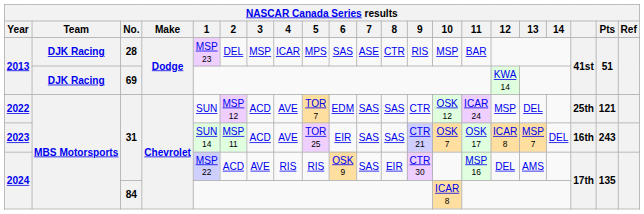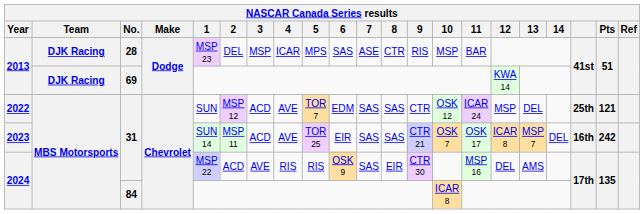 <table class="wikitable" style="text-align:center; font-size:80%">
 <tr>
 <th colspan="21"><a href='#'>NASCAR Canada Series</a> results</th>
 </tr>
 <tr>
 <th>Year</th>
 <th>Team</th>
 <th>No.</th>
 <th>Make</th>
 <th>1</th>
 <th>2</th>
 <th>3</th>
 <th>4</th>
 <th>5</th>
 <th>6</th>
 <th>7</th>
 <th>8</th>
 <th>9</th>
 <th>10</th>
 <th>11</th>
 <th>12</th>
 <th>13</th>
 <th>14</th>
 <th></th>
 <th>Pts</th>
 <th>Ref</th>
 </tr>
 <tr>
 <th rowspan="2"><a href='#'>2013</a></th>
 <th><a href='#'>DJK Racing</a></th>
 <th>28</th>
 <th rowspan="2"><a href='#'>Dodge</a></th>
 <td style="background:#EFCFFF;"><a href='#'>MSP</a><br><small>23</small></td>
 <td><a href='#'>DEL</a></td>
 <td><a href='#'>MSP</a></td>
 <td><a href='#'>ICAR</a></td>
 <td><a href='#'>MPS</a></td>
 <td><a href='#'>SAS</a></td>
 <td><a href='#'>ASE</a></td>
 <td><a href='#'>CTR</a></td>
 <td><a href='#'>RIS</a></td>
 <td><a href='#'>MSP</a></td>
 <td><a href='#'>BAR</a></td>
 <td colspan="3"></td>
 <th rowspan="2">41st</th>
 <th rowspan="2">51</th>
 <th rowspan="2"></th>
 </tr>
 <tr>
 <th><a href='#'>DJK Racing</a></th>
 <th>69</th>
 <td colspan="11"></td>
 <td style="background:#DFFFDF;"><a href='#'>KWA</a><br><small>14</small></td>
 <td colspan="2"></td>
 </tr>
 <tr>
 <th><a href='#'>2022</a></th>
 <th rowspan="4"><a href='#'>MBS Motorsports</a></th>
 <th rowspan="3">31</th>
 <th rowspan="4"><a href='#'>Chevrolet</a></th>
 <td><a href='#'>SUN</a></td>
 <td style="background:#EFCFFF;"><a href='#'>MSP</a><br><small>12</small></td>
 <td><a href='#'>ACD</a></td>
 <td><a href='#'>AVE</a></td>
 <td style="background:#FFDF9F;"><a href='#'>TOR</a><br><small>7</small></td>
 <td><a href='#'>EDM</a></td>
 <td><a href='#'>SAS</a></td>
 <td><a href='#'>SAS</a></td>
 <td><a href='#'>CTR</a></td>
 <td style="background:#DFFFDF;"><a href='#'>OSK</a><br><small>12</small></td>
 <td style="background:#EFCFFF;"><a href='#'>ICAR</a><br><small>24</small></td>
 <td><a href='#'>MSP</a></td>
 <td><a href='#'>DEL</a></td>
 <td></td>
 <th>25th</th>
 <th>121</th>
 <th></th>
 </tr>
 <tr>
 <th><a href='#'>2023</a></th>
 <td style="background:#DFFFDF;"><a href='#'>SUN</a><br><small>14</small></td>
 <td style="background:#DFFFDF;"><a href='#'>MSP</a><br><small>11</small></td>
 <td><a href='#'>ACD</a></td>
 <td><a href='#'>AVE</a></td>
 <td style="background:#EFCFFF;"><a href='#'>TOR</a><br><small>25</small></td>
 <td><a href='#'>EIR</a></td>
 <td><a href='#'>SAS</a></td>
 <td><a href='#'>SAS</a></td>
 <td style="background:#CFCFFF;"><a href='#'>CTR</a><br><small>21</small></td>
 <td style="background:#FFDF9F;"><a href='#'>OSK</a><br><small>7</small></td>
 <td style="background:#DFFFDF;"><a href='#'>OSK</a><br><small>17</small></td>
 <td style="background:#FFDF9F;"><a href='#'>ICAR</a><br><small>8</small></td>
 <td style="background:#FFDF9F;"><a href='#'>MSP</a><br><small>7</small></td>
 <td><a href='#'>DEL</a></td>
 <th>16th</th>
-<th>243</th>
+<th>242</th>
 <th></th>
 </tr>
 <tr>
 <th rowspan="2"><a href='#'>2024</a></th>
 <td style="background:#CFCFFF;"><a href='#'>MSP</a><br><small>22</small></td>
 <td><a href='#'>ACD</a></td>
 <td><a href='#'>AVE</a></td>
 <td><a href='#'>RIS</a></td>
 <td><a href='#'>RIS</a></td>
 <td style="background:#FFDF9F;"><a href='#'>OSK</a><br><small>9</small></td>
 <td><a href='#'>SAS</a></td>
 <td><a href='#'>EIR</a></td>
 <td style="background:#EFCFFF;"><a href='#'>CTR</a><br><small>30</small></td>
 <td></td>
 <td style="background:#DFFFDF;"><a href='#'>MSP</a><br><small>16</small></td>
 <td><a href='#'>DEL</a></td>
 <td><a href='#'>AMS</a></td>
 <td></td>
 <th rowspan="2">17th</th>
 <th rowspan="2">135</th>
 <th rowspan="2"></th>
 </tr>
 <tr>
 <th>84</th>
 <td colspan="9"></td>
 <td style="background:#FFDF9F;"><a href='#'>ICAR</a><br><small>8</small></td>
 <td colspan="4"></td>
 </tr>
 </table>
